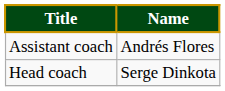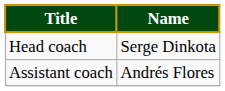 <table class="wikitable sortable">
 <tr>
 <th style="background:#004812; color:#FFFFFF; border:2px solid #CB9700;" scope="col">Title</th>
 <th style="background:#004812; color:#FFFFFF; border:2px solid #CB9700;" scope="col">Name</th>
 </tr>
 <tr>
+<td>Head coach</td>
+<td> Serge Dinkota</td>
+</tr>
+<tr>
 <td>Assistant coach</td>
 <td> Andrés Flores</td>
 </tr>
 <tr>
-<td>Head coach</td>
-<td> Serge Dinkota</td>
-</tr>
-<tr>
 </tr>
 </table>
